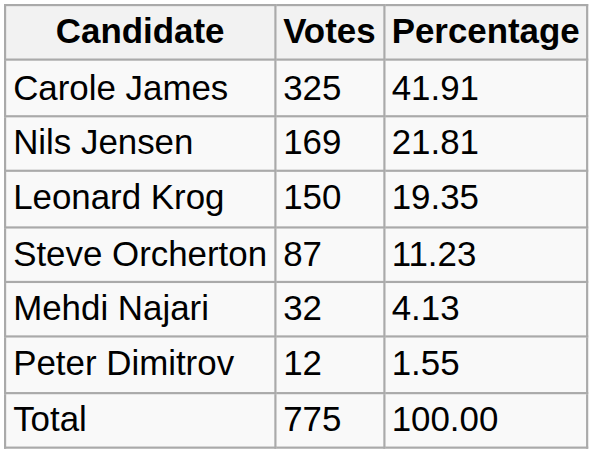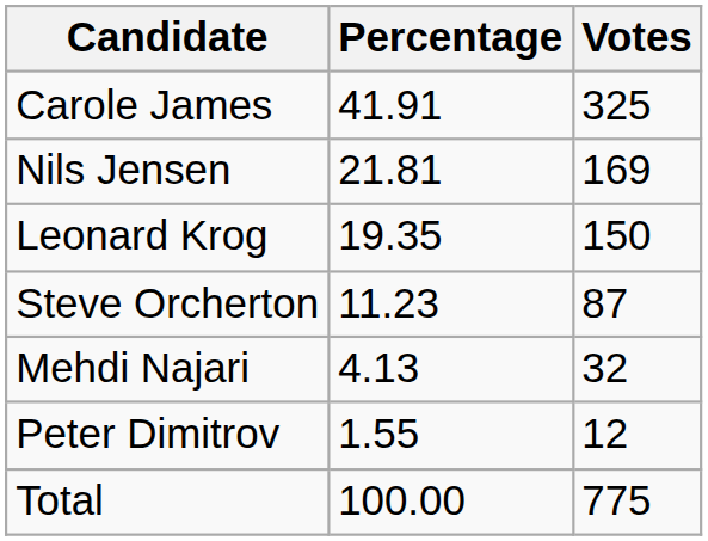 <table class="wikitable">
 <tr>
 <th>Candidate</th>
+<th>Percentage</th>
 <th>Votes</th>
-<th>Percentage</th>
 </tr>
 <tr>
 <td>Carole James</td>
+<td>41.91</td>
 <td>325</td>
-<td>41.91</td>
 </tr>
 <tr>
 <td>Nils Jensen</td>
+<td>21.81</td>
 <td>169</td>
-<td>21.81</td>
 </tr>
 <tr>
 <td>Leonard Krog</td>
+<td>19.35</td>
 <td>150</td>
-<td>19.35</td>
 </tr>
 <tr>
 <td>Steve Orcherton</td>
+<td>11.23</td>
 <td>87</td>
-<td>11.23</td>
 </tr>
 <tr>
 <td>Mehdi Najari</td>
+<td>4.13</td>
 <td>32</td>
-<td>4.13</td>
 </tr>
 <tr>
 <td>Peter Dimitrov</td>
+<td>1.55</td>
 <td>12</td>
-<td>1.55</td>
 </tr>
 <tr>
 <td>Total</td>
+<td>100.00</td>
 <td>775</td>
-<td>100.00</td>
 </tr>
 </table>
